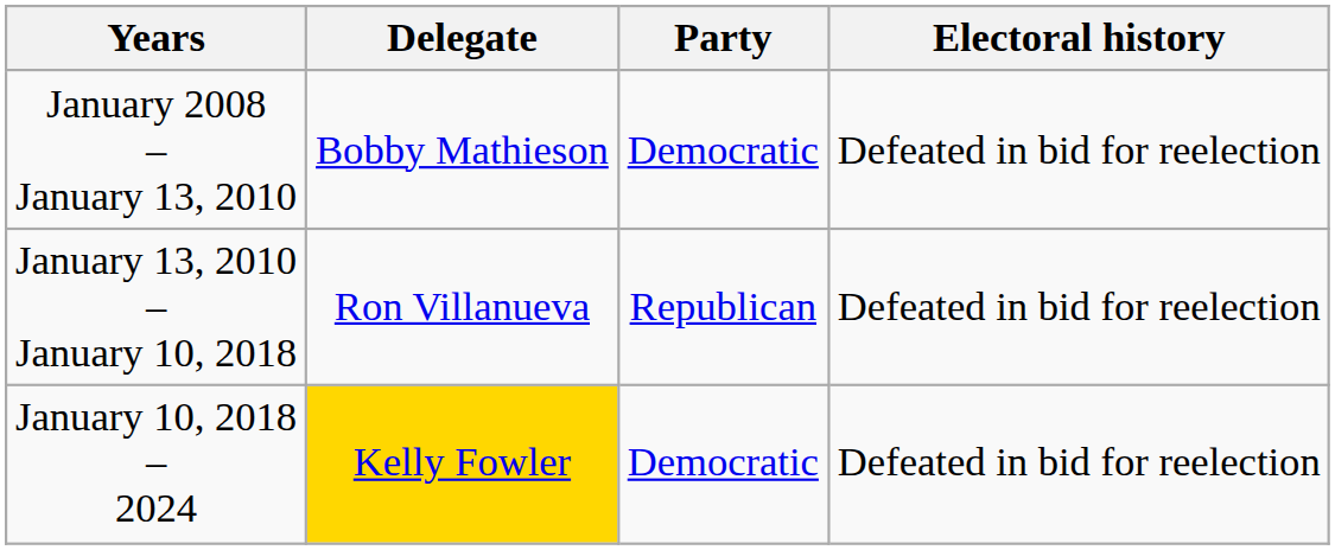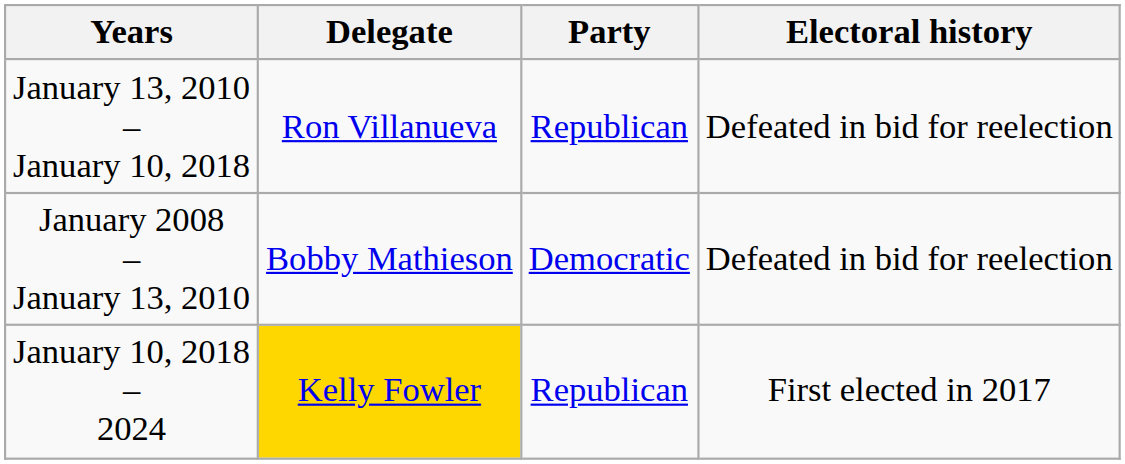 <table class=wikitable style="text-align:center">
 <tr valign=bottom>
 <th>Years</th>
 <th colspan=1>Delegate</th>
 <th>Party</th>
 <th>Electoral history</th>
 </tr>
 <tr>
+<td nowrap><span>January 13, 2010</span><br>–<br><span>January 10, 2018</span></td>
+<td><a href='#'>Ron Villanueva</a></td>
+<td><a href='#'>Republican</a></td>
+<td>Defeated in bid for reelection</td>
+</tr>
+<tr>
 <td nowrap><span>January 2008</span><br>–<br><span>January 13, 2010</span></td>
 <td><a href='#'>Bobby Mathieson</a></td>
 <td><a href='#'>Democratic</a></td>
 <td>Defeated in bid for reelection</td>
 </tr>
 <tr>
-<td nowrap><span>January 13, 2010</span><br>–<br><span>January 10, 2018</span></td>
-<td><a href='#'>Ron Villanueva</a></td>
-<td><a href='#'>Republican</a></td>
-<td>Defeated in bid for reelection</td>
-</tr>
-<tr>
 <td nowrap><span>January 10, 2018</span><br>–<br><span>2024</span></td>
 <td style="background: gold;"><a href='#'>Kelly Fowler</a></td>
-<td><a href='#'>Democratic</a></td>
-<td>Defeated in bid for reelection</td>
+<td><a href='#'>Republican</a></td>
+<td>First elected in 2017</td>
 </tr>
 </table>
